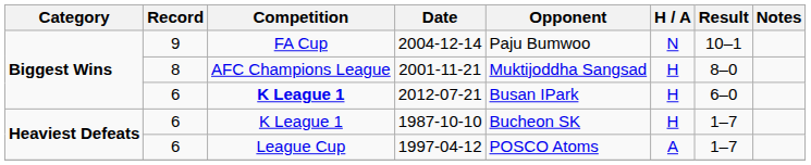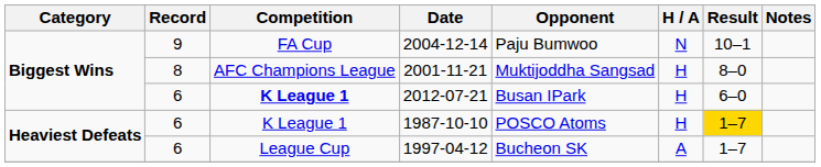 <table class="wikitable" style="text-align:center">
 <tr>
 <th>Category</th>
 <th>Record</th>
 <th>Competition</th>
 <th>Date</th>
 <th>Opponent</th>
 <th>H / A</th>
 <th>Result</th>
 <th>Notes</th>
 </tr>
 <tr>
 <td rowspan="3" align=left><strong>Biggest Wins</strong></td>
 <td>9</td>
 <td><a href='#'>FA Cup</a></td>
 <td>2004-12-14</td>
 <td align=left> Paju Bumwoo</td>
 <td><a href='#'>N</a></td>
 <td>10–1</td>
 <td></td>
 </tr>
 <tr>
 <td style="text-align: center;">8</td>
 <td><a href='#'>AFC Champions League</a></td>
 <td>2001-11-21</td>
 <td> <a href='#'>Muktijoddha Sangsad</a></td>
 <td><a href='#'>H</a></td>
 <td>8–0</td>
 <td></td>
 </tr>
 <tr>
 <td>6</td>
 <td><strong><a href='#'>K League 1</a></strong></td>
 <td>2012-07-21</td>
 <td align=left> <a href='#'>Busan IPark</a></td>
 <td><a href='#'>H</a></td>
 <td>6–0</td>
 <td></td>
 </tr>
 <tr>
 <td rowspan="2" align=left><strong>Heaviest Defeats</strong></td>
 <td>6</td>
 <td><a href='#'>K League 1</a></td>
 <td>1987-10-10</td>
-<td align=left> <a href='#'>Bucheon SK</a></td>
+<td align=left> <a href='#'>POSCO Atoms</a></td>
 <td><a href='#'>H</a></td>
-<td>1–7</td>
+<td style="background: gold;">1–7</td>
 <td></td>
 </tr>
 <tr>
 <td>6</td>
 <td><a href='#'>League Cup</a></td>
 <td>1997-04-12</td>
-<td align=left> <a href='#'>POSCO Atoms</a></td>
+<td align=left> <a href='#'>Bucheon SK</a></td>
 <td><a href='#'>A</a></td>
 <td>1–7</td>
 <td></td>
 </tr>
 <tr>
 </tr>
 </table>
